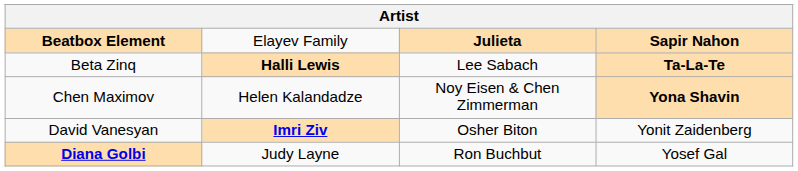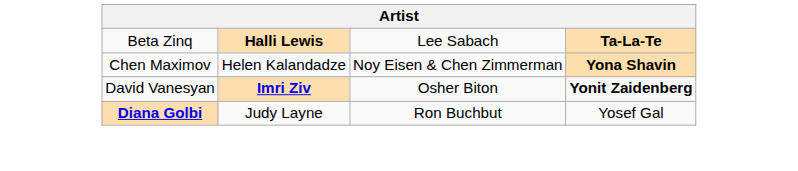 <table class="wikitable" style="margin: 1em auto 1em auto; text-align:center;">
 <tr>
 </tr>
 <tr>
 <th colspan="4">Artist</th>
-</tr>
-<tr>
-<td style="width:200px; font-weight:bold; background:#FFDEAD;">Beatbox Element</td>
-<td style="width:200px;">Elayev Family</td>
-<td style="width:200px; font-weight:bold; background:#FFDEAD;">Julieta</td>
-<td style="width:200px; font-weight:bold; background:#FFDEAD;">Sapir Nahon</td>
 </tr>
 <tr>
 <td>Beta Zinq</td>
 <td style="font-weight:bold; background:#FFDEAD;">Halli Lewis</td>
 <td>Lee Sabach</td>
 <td style="font-weight:bold; background:#FFDEAD;">Ta-La-Te</td>
 </tr>
 <tr>
 <td>Chen Maximov</td>
 <td>Helen Kalandadze</td>
 <td>Noy Eisen & Chen Zimmerman</td>
 <td style="font-weight:bold; background:#FFDEAD;">Yona Shavin</td>
 </tr>
 <tr>
 <td>David Vanesyan</td>
 <td style="font-weight:bold; background:#FFDEAD;"><a href='#'>Imri Ziv</a></td>
 <td>Osher Biton</td>
-<td>Yonit Zaidenberg</td>
+<td><strong>Yonit Zaidenberg</strong></td>
 </tr>
 <tr>
 <td style="font-weight:bold; background:#FFDEAD;"><a href='#'>Diana Golbi</a></td>
 <td>Judy Layne</td>
 <td>Ron Buchbut</td>
 <td>Yosef Gal</td>
 </tr>
 </table>
